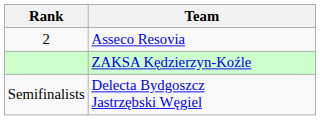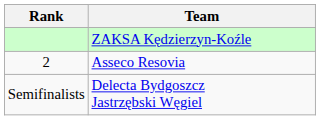 <table class="wikitable" style="text-align: center;">
 <tr>
 <th width=40>Rank</th>
 <th width=240>Team</th>
-</tr>
-<tr>
-<td>2</td>
-<td align=left><a href='#'>Asseco Resovia</a></td>
 </tr>
 <tr bgcolor=#CCFFCC>
 <td></td>
 <td align=left><a href='#'>ZAKSA Kędzierzyn-Koźle</a></td>
 </tr>
 <tr>
+<td>2</td>
+<td align=left><a href='#'>Asseco Resovia</a></td>
+</tr>
+<tr>
 <td>Semifinalists</td>
 <td align=left><a href='#'>Delecta Bydgoszcz</a><br> <a href='#'>Jastrzębski Węgiel</a></td>
 </tr>
 </table>
